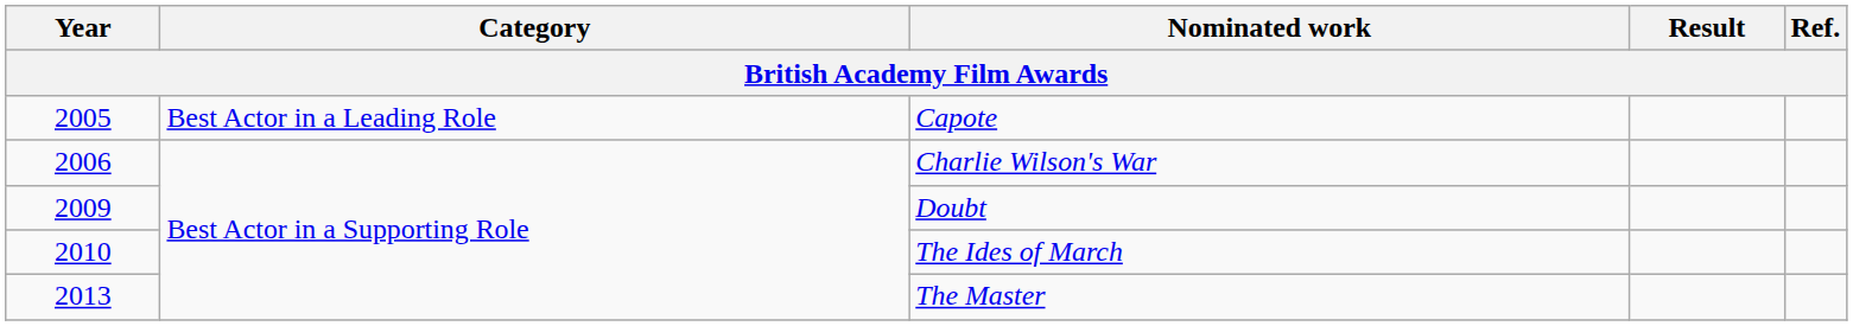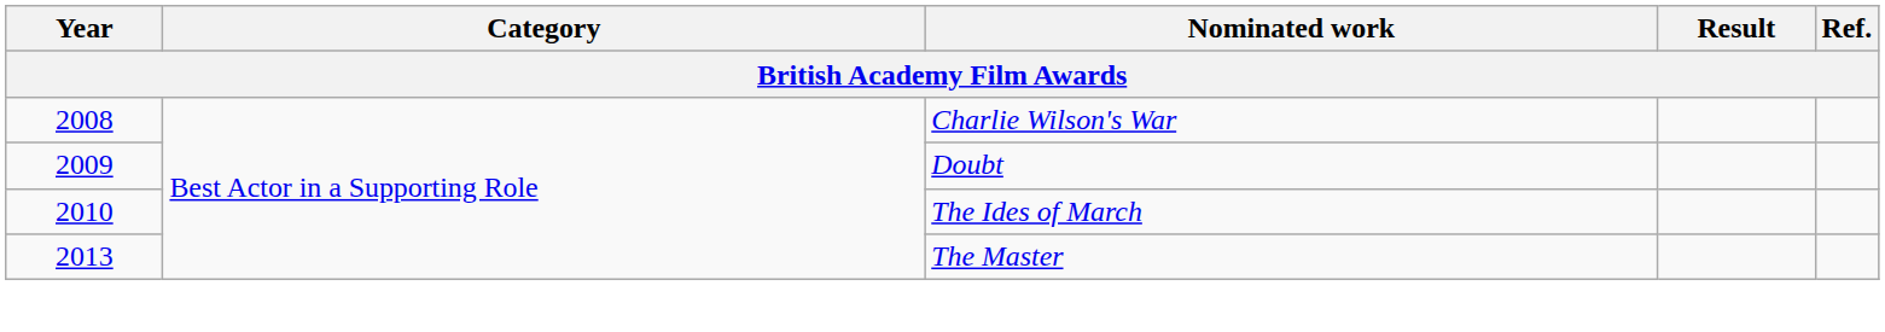 <table class=wikitable>
 <tr>
 <th scope="col" style="width:5em;">Year</th>
 <th scope="col" style="width:26em;">Category</th>
 <th scope="col" style="width:25em;">Nominated work</th>
 <th scope="col" style="width:5em;">Result</th>
 <th>Ref.</th>
 </tr>
 <tr>
 <th colspan=5><a href='#'>British Academy Film Awards</a></th>
 </tr>
 <tr>
-<td style="text-align:center;"><a href='#'>2005</a></td>
-<td><a href='#'>Best Actor in a Leading Role</a></td>
-<td><em><a href='#'>Capote</a></em></td>
-<td></td>
-<td style="text-align:center;"></td>
-</tr>
-<tr>
-<td style="text-align:center;"><a href='#'>2006</a></td>
+<td style="text-align:center;"><a href='#'>2008</a></td>
 <td rowspan=4><a href='#'>Best Actor in a Supporting Role</a></td>
 <td><em><a href='#'>Charlie Wilson's War</a></em></td>
 <td></td>
 <td style="text-align:center;"></td>
 </tr>
 <tr>
 <td style="text-align:center;"><a href='#'>2009</a></td>
 <td><em><a href='#'>Doubt</a></em></td>
 <td></td>
 <td style="text-align:center;"></td>
 </tr>
 <tr>
 <td style="text-align:center;"><a href='#'>2010</a></td>
 <td><em><a href='#'>The Ides of March</a></em></td>
 <td></td>
 <td style="text-align:center;"></td>
 </tr>
 <tr>
 <td style="text-align:center;"><a href='#'>2013</a></td>
 <td><em><a href='#'>The Master</a></em></td>
 <td></td>
 <td style="text-align:center;"></td>
 </tr>
 </table>
